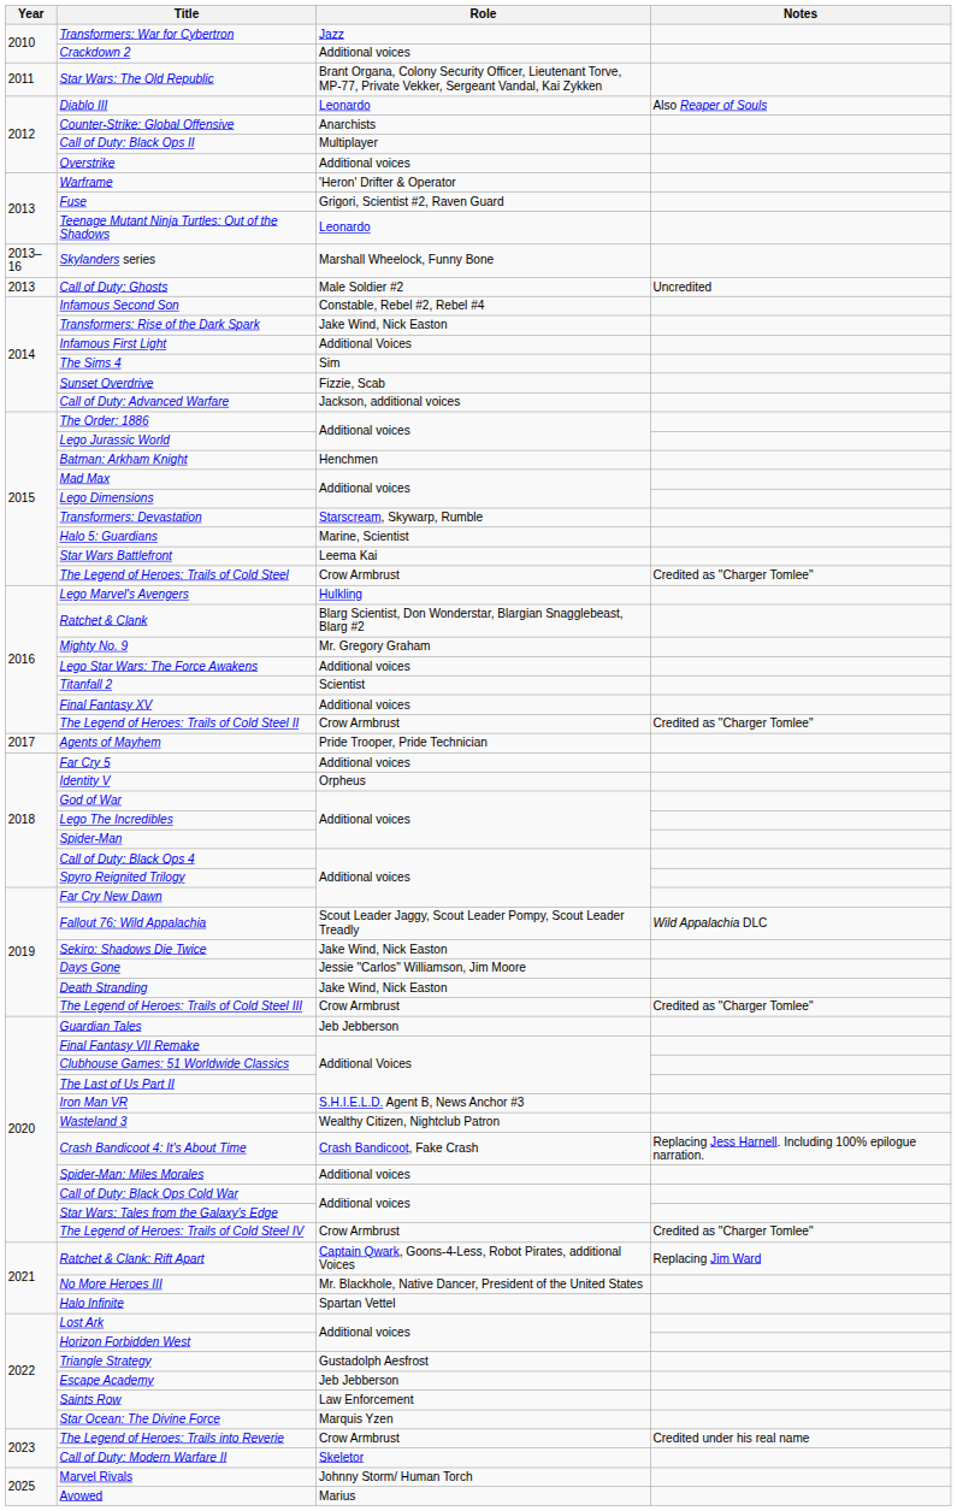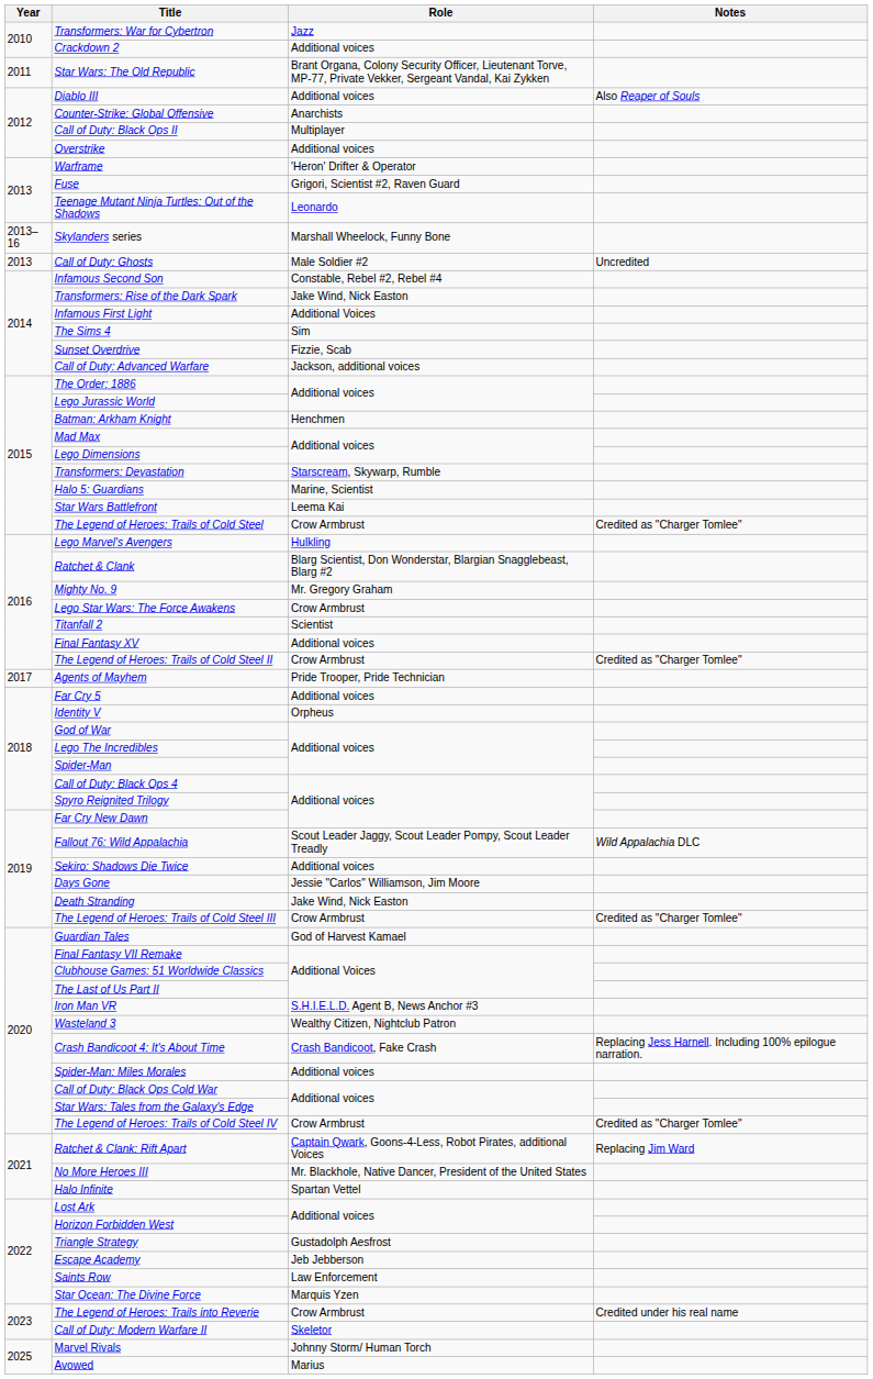 <table class="wikitable sortable">
 <tr>
 <th>Year</th>
 <th>Title</th>
 <th>Role</th>
 <th class="unsortable">Notes</th>
 </tr>
 <tr>
 <td rowspan="2">2010</td>
 <td><em><a href='#'>Transformers: War for Cybertron</a></em></td>
 <td><a href='#'>Jazz</a></td>
 <td></td>
 </tr>
 <tr>
 <td><em><a href='#'>Crackdown 2</a></em></td>
 <td>Additional voices</td>
 <td></td>
 </tr>
 <tr>
 <td>2011</td>
 <td><em><a href='#'>Star Wars: The Old Republic</a></em></td>
 <td>Brant Organa, Colony Security Officer, Lieutenant Torve,<br>MP-77, Private Vekker, Sergeant Vandal, Kai Zykken</td>
 <td></td>
 </tr>
 <tr>
 <td rowspan="4">2012</td>
 <td><em><a href='#'>Diablo III</a></em></td>
-<td><a href='#'>Leonardo</a></td>
+<td>Additional voices</td>
 <td>Also <em><a href='#'>Reaper of Souls</a></em></td>
 </tr>
 <tr>
 <td><em><a href='#'>Counter-Strike: Global Offensive</a></em></td>
 <td>Anarchists</td>
 <td></td>
 </tr>
 <tr>
 <td><em><a href='#'>Call of Duty: Black Ops II</a></em></td>
 <td>Multiplayer</td>
 <td></td>
 </tr>
 <tr>
 <td><em><a href='#'>Overstrike</a></em></td>
 <td>Additional voices</td>
 <td></td>
 </tr>
 <tr>
 <td rowspan="3">2013</td>
 <td><em><a href='#'>Warframe</a></em></td>
 <td>'Heron' Drifter & Operator</td>
 <td></td>
 </tr>
 <tr>
 <td><em><a href='#'>Fuse</a></em></td>
 <td>Grigori, Scientist #2, Raven Guard</td>
 <td></td>
 </tr>
 <tr>
 <td><em><a href='#'>Teenage Mutant Ninja Turtles: Out of the Shadows</a></em></td>
 <td><a href='#'>Leonardo</a></td>
 <td></td>
 </tr>
 <tr>
 <td>2013–16</td>
 <td><em><a href='#'>Skylanders</a></em> series</td>
 <td>Marshall Wheelock, Funny Bone</td>
 <td></td>
 </tr>
 <tr>
 <td>2013</td>
 <td><em><a href='#'>Call of Duty: Ghosts</a></em></td>
 <td>Male Soldier #2</td>
 <td>Uncredited</td>
 </tr>
 <tr>
 <td rowspan="6">2014</td>
 <td><em><a href='#'>Infamous Second Son</a></em></td>
 <td>Constable, Rebel #2, Rebel #4</td>
 <td></td>
 </tr>
 <tr>
 <td><em><a href='#'>Transformers: Rise of the Dark Spark</a></em></td>
 <td>Jake Wind, Nick Easton</td>
 <td></td>
 </tr>
 <tr>
 <td><em><a href='#'>Infamous First Light</a></em></td>
 <td>Additional Voices</td>
 <td></td>
 </tr>
 <tr>
 <td><em><a href='#'>The Sims 4</a></em></td>
 <td>Sim</td>
 <td></td>
 </tr>
 <tr>
 <td><em><a href='#'>Sunset Overdrive</a></em></td>
 <td>Fizzie, Scab</td>
 <td></td>
 </tr>
 <tr>
 <td><em><a href='#'>Call of Duty: Advanced Warfare</a></em></td>
 <td>Jackson, additional voices</td>
 <td></td>
 </tr>
 <tr>
 <td rowspan="9">2015</td>
 <td><em><a href='#'>The Order: 1886</a></em></td>
 <td rowspan="2">Additional voices</td>
 <td></td>
 </tr>
 <tr>
 <td><em><a href='#'>Lego Jurassic World</a></em></td>
 <td></td>
 </tr>
 <tr>
 <td><em><a href='#'>Batman: Arkham Knight</a></em></td>
 <td>Henchmen</td>
 <td></td>
 </tr>
 <tr>
 <td><em><a href='#'>Mad Max</a></em></td>
 <td rowspan="2">Additional voices</td>
 <td></td>
 </tr>
 <tr>
 <td><em><a href='#'>Lego Dimensions</a></em></td>
 <td></td>
 </tr>
 <tr>
 <td><em><a href='#'>Transformers: Devastation</a></em></td>
 <td><a href='#'>Starscream</a>, Skywarp, Rumble</td>
 <td></td>
 </tr>
 <tr>
 <td><em><a href='#'>Halo 5: Guardians</a></em></td>
 <td>Marine, Scientist</td>
 <td></td>
 </tr>
 <tr>
 <td><em><a href='#'>Star Wars Battlefront</a></em></td>
 <td>Leema Kai</td>
 <td></td>
 </tr>
 <tr>
 <td><em><a href='#'>The Legend of Heroes: Trails of Cold Steel</a></em></td>
 <td>Crow Armbrust</td>
 <td> Credited as "Charger Tomlee"</td>
 </tr>
 <tr>
 <td rowspan="7">2016</td>
 <td><em><a href='#'>Lego Marvel's Avengers</a></em></td>
 <td><a href='#'>Hulkling</a></td>
 <td></td>
 </tr>
 <tr>
 <td><em><a href='#'>Ratchet & Clank</a></em></td>
 <td>Blarg Scientist, Don Wonderstar, Blargian Snagglebeast, Blarg #2</td>
 <td></td>
 </tr>
 <tr>
 <td><em><a href='#'>Mighty No. 9</a></em></td>
 <td>Mr. Gregory Graham</td>
 <td></td>
 </tr>
 <tr>
 <td><em><a href='#'>Lego Star Wars: The Force Awakens</a></em></td>
-<td>Additional voices</td>
+<td>Crow Armbrust</td>
 <td></td>
 </tr>
 <tr>
 <td><em><a href='#'>Titanfall 2</a></em></td>
 <td>Scientist</td>
 <td></td>
 </tr>
 <tr>
 <td><em><a href='#'>Final Fantasy XV</a></em></td>
 <td>Additional voices</td>
 <td></td>
 </tr>
 <tr>
 <td><em><a href='#'>The Legend of Heroes: Trails of Cold Steel II</a></em></td>
 <td>Crow Armbrust</td>
 <td>Credited as "Charger Tomlee"</td>
 </tr>
 <tr>
 <td>2017</td>
 <td><em><a href='#'>Agents of Mayhem</a></em></td>
 <td>Pride Trooper, Pride Technician</td>
 <td></td>
 </tr>
 <tr>
 <td rowspan="7">2018</td>
 <td><em><a href='#'>Far Cry 5</a></em></td>
 <td>Additional voices</td>
 <td></td>
 </tr>
 <tr>
 <td><em><a href='#'>Identity V</a></em></td>
 <td>Orpheus</td>
 <td></td>
 </tr>
 <tr>
 <td><em><a href='#'>God of War</a></em></td>
 <td rowspan="3">Additional voices</td>
 <td></td>
 </tr>
 <tr>
 <td><em><a href='#'>Lego The Incredibles</a></em></td>
 <td></td>
 </tr>
 <tr>
 <td><em><a href='#'>Spider-Man</a></em></td>
 <td></td>
 </tr>
 <tr>
 <td><em><a href='#'>Call of Duty: Black Ops 4</a></em></td>
 <td rowspan="3">Additional voices</td>
 </tr>
 <tr>
 <td><em><a href='#'>Spyro Reignited Trilogy</a></em></td>
 <td></td>
 </tr>
 <tr>
 <td rowspan="6">2019</td>
 <td><em><a href='#'>Far Cry New Dawn</a></em></td>
 <td></td>
 </tr>
 <tr>
 <td><em><a href='#'>Fallout 76: Wild Appalachia</a></em></td>
 <td>Scout Leader Jaggy, Scout Leader Pompy, Scout Leader Treadly</td>
 <td><em>Wild Appalachia</em> DLC</td>
 </tr>
 <tr>
 <td><em><a href='#'>Sekiro: Shadows Die Twice</a></em></td>
-<td>Jake Wind, Nick Easton</td>
+<td>Additional voices</td>
 <td></td>
 </tr>
 <tr>
 <td><em><a href='#'>Days Gone</a></em></td>
 <td>Jessie "Carlos" Williamson, Jim Moore</td>
 <td></td>
 </tr>
 <tr>
 <td><em><a href='#'>Death Stranding</a></em></td>
 <td>Jake Wind, Nick Easton</td>
 <td></td>
 </tr>
 <tr>
 <td><em><a href='#'>The Legend of Heroes: Trails of Cold Steel III</a></em></td>
 <td>Crow Armbrust</td>
 <td>Credited as "Charger Tomlee"</td>
 </tr>
 <tr>
 <td rowspan="11">2020</td>
 <td><em><a href='#'>Guardian Tales</a></em></td>
-<td>Jeb Jebberson</td>
+<td>God of Harvest Kamael</td>
 <td></td>
 </tr>
 <tr>
 <td><em><a href='#'>Final Fantasy VII Remake</a></em></td>
 <td rowspan="3">Additional Voices</td>
 <td></td>
 </tr>
 <tr>
 <td><em><a href='#'>Clubhouse Games: 51 Worldwide Classics</a></em></td>
 <td></td>
 </tr>
 <tr>
 <td><em><a href='#'>The Last of Us Part II</a></em></td>
 <td></td>
 </tr>
 <tr>
 <td><em><a href='#'>Iron Man VR</a></em></td>
 <td><a href='#'>S.H.I.E.L.D.</a> Agent B, News Anchor #3</td>
 <td></td>
 </tr>
 <tr>
 <td><em><a href='#'>Wasteland 3</a></em></td>
 <td>Wealthy Citizen, Nightclub Patron</td>
 <td></td>
 </tr>
 <tr>
 <td><em><a href='#'>Crash Bandicoot 4: It's About Time</a></em></td>
 <td><a href='#'>Crash Bandicoot</a>, Fake Crash</td>
 <td>Replacing <a href='#'>Jess Harnell</a>. Including 100% epilogue narration.</td>
 </tr>
 <tr>
 <td><em><a href='#'>Spider-Man: Miles Morales</a></em></td>
 <td>Additional voices</td>
 <td></td>
 </tr>
 <tr>
 <td><em><a href='#'>Call of Duty: Black Ops Cold War</a></em></td>
 <td rowspan="2">Additional voices</td>
 <td></td>
 </tr>
 <tr>
 <td><em><a href='#'>Star Wars: Tales from the Galaxy's Edge</a></em></td>
 <td></td>
 </tr>
 <tr>
 <td><em><a href='#'>The Legend of Heroes: Trails of Cold Steel IV</a></em></td>
 <td>Crow Armbrust</td>
 <td>Credited as "Charger Tomlee"</td>
 </tr>
 <tr>
 <td rowspan="3">2021</td>
 <td><em><a href='#'>Ratchet & Clank: Rift Apart</a></em></td>
 <td><a href='#'>Captain Qwark</a>, Goons-4-Less, Robot Pirates, additional Voices</td>
 <td>Replacing <a href='#'>Jim Ward</a></td>
 </tr>
 <tr>
 <td><em><a href='#'>No More Heroes III</a></em></td>
 <td>Mr. Blackhole, Native Dancer, President of the United States</td>
 <td></td>
 </tr>
 <tr>
 <td><em><a href='#'>Halo Infinite</a></em></td>
 <td>Spartan Vettel</td>
 <td></td>
 </tr>
 <tr>
 <td rowspan="6">2022</td>
 <td><em><a href='#'>Lost Ark</a></em></td>
 <td rowspan="2">Additional voices</td>
 <td></td>
 </tr>
 <tr>
 <td><em><a href='#'>Horizon Forbidden West</a></em></td>
 <td></td>
 </tr>
 <tr>
 <td><em><a href='#'>Triangle Strategy</a></em></td>
 <td>Gustadolph Aesfrost</td>
 <td></td>
 </tr>
 <tr>
 <td><em><a href='#'>Escape Academy</a></em></td>
 <td>Jeb Jebberson</td>
 <td></td>
 </tr>
 <tr>
 <td><em><a href='#'>Saints Row</a></em></td>
 <td>Law Enforcement</td>
 <td></td>
 </tr>
 <tr>
 <td><em><a href='#'>Star Ocean: The Divine Force</a></em></td>
 <td>Marquis Yzen</td>
 <td></td>
 </tr>
 <tr>
 <td rowspan="2">2023</td>
 <td><em><a href='#'>The Legend of Heroes: Trails into Reverie</a></em></td>
 <td>Crow Armbrust</td>
 <td>Credited under his real name</td>
 </tr>
 <tr>
 <td><em><a href='#'>Call of Duty: Modern Warfare II</a></td>
 <td><a href='#'>Skeletor</a></td>
 <td></td>
 </tr>
 <tr>
 <td rowspan="2">2025</td>
 <td><a href='#'></em>Marvel Rivals<em></a></td>
 <td>Johnny Storm/ Human Torch</td>
 <td></td>
 </tr>
 <tr>
 <td></em><a href='#'>Avowed</a><em></td>
 <td>Marius</td>
 <td></td>
 </tr>
 </table>
